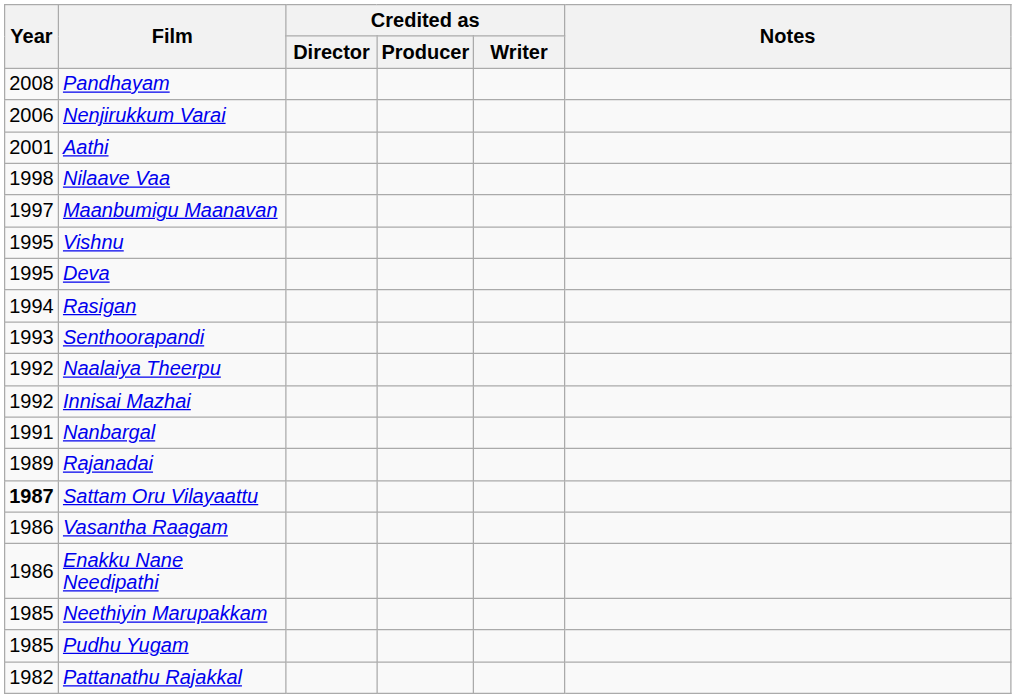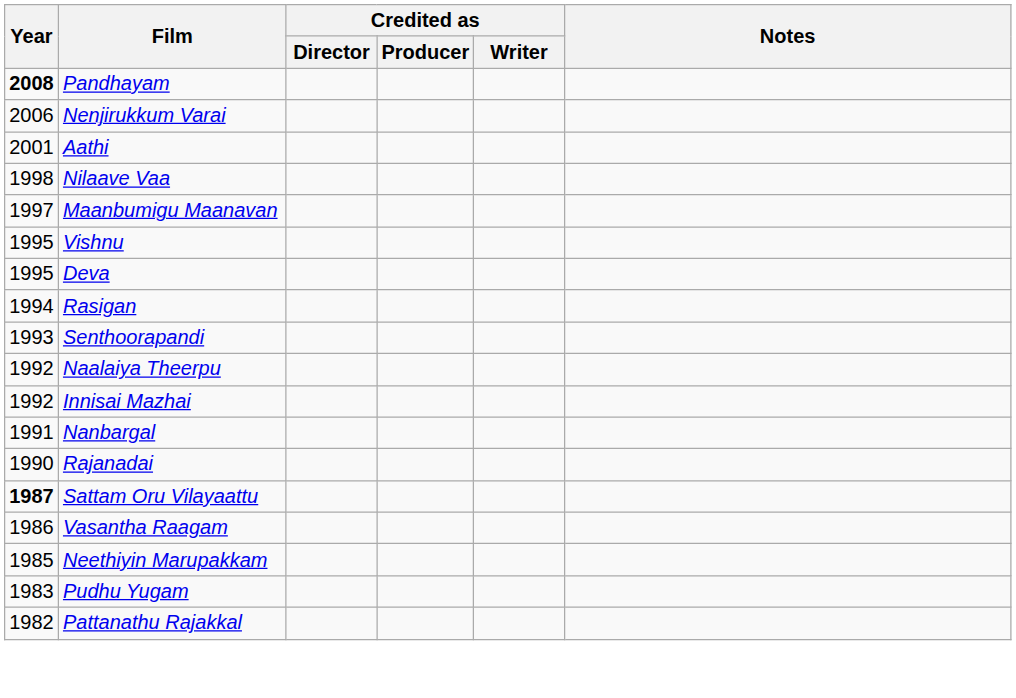 <table class="wikitable plainrowheaders sortable">
 <tr>
 <th rowspan="2" style="width:33px;">Year</th>
 <th rowspan="2" style="width:175px;">Film</th>
 <th colspan="3">Credited as</th>
 <th rowspan="2"  style="text-align:center; width:350px;">Notes</th>
 </tr>
 <tr>
 <th width=65>Director</th>
 <th width=65>Producer</th>
 <th width=65>Writer</th>
 </tr>
 <tr style="text-align:center;">
-<td>2008</td>
+<td><strong>2008</strong></td>
 <td style="text-align:left;"><em><a href='#'>Pandhayam</a></em></td>
 <td></td>
 <td style="text-align:center;"></td>
 <td></td>
 <td></td>
 </tr>
 <tr style="text-align:center;">
 <td>2006</td>
 <td style="text-align:left;"><em><a href='#'>Nenjirukkum Varai</a></em></td>
 <td></td>
 <td></td>
 <td></td>
 <td></td>
 </tr>
 <tr style="text-align:center;">
 <td>2001</td>
 <td style="text-align:left;"><em><a href='#'>Aathi</a></em></td>
 <td></td>
 <td style="text-align:center;"></td>
 <td></td>
 <td></td>
 </tr>
 <tr style="text-align:center;">
 <td>1998</td>
 <td style="text-align:left;"><em><a href='#'>Nilaave Vaa</a></em></td>
 <td></td>
 <td style="text-align:center;"></td>
 <td></td>
 <td></td>
 </tr>
 <tr style="text-align:center;">
 <td>1997</td>
 <td style="text-align:left;"><em><a href='#'>Maanbumigu Maanavan</a></em></td>
 <td></td>
 <td></td>
 <td></td>
 <td></td>
 </tr>
 <tr style="text-align:center;">
 <td>1995</td>
 <td style="text-align:left;"><em><a href='#'>Vishnu</a></em></td>
 <td></td>
 <td></td>
 <td></td>
 <td></td>
 </tr>
 <tr style="text-align:center;">
 <td>1995</td>
 <td style="text-align:left;"><em><a href='#'>Deva</a></em></td>
 <td></td>
 <td></td>
 <td></td>
 <td></td>
 </tr>
 <tr style="text-align:center;">
 <td>1994</td>
 <td style="text-align:left;"><em><a href='#'>Rasigan</a></em></td>
 <td></td>
 <td></td>
 <td></td>
 <td></td>
 </tr>
 <tr style="text-align:center;">
 <td>1993</td>
 <td style="text-align:left;"><em><a href='#'>Senthoorapandi</a></em></td>
 <td></td>
 <td></td>
 <td></td>
 <td></td>
 </tr>
 <tr style="text-align:center;">
 <td>1992</td>
 <td style="text-align:left;"><em><a href='#'>Naalaiya Theerpu</a></em></td>
 <td></td>
 <td style="text-align:center;"></td>
 <td></td>
 <td></td>
 </tr>
 <tr style="text-align:center;">
 <td>1992</td>
 <td style="text-align:left;"><em><a href='#'>Innisai Mazhai</a></em></td>
 <td></td>
 <td></td>
 <td style="text-align:center;"></td>
 <td></td>
 </tr>
 <tr style="text-align:center;">
 <td>1991</td>
 <td style="text-align:left;"><em><a href='#'>Nanbargal</a></em></td>
 <td></td>
 <td></td>
 <td style="text-align:center;"></td>
 <td></td>
 </tr>
 <tr style="text-align:center;">
-<td>1989</td>
+<td>1990</td>
 <td style="text-align:left;"><em><a href='#'>Rajanadai</a></em></td>
 <td></td>
 <td style="text-align:center;"></td>
 <td></td>
 <td></td>
 </tr>
 <tr style="text-align:center;">
 <td><strong>1987</strong></td>
 <td style="text-align:left;"><em><a href='#'>Sattam Oru Vilayaattu</a></em></td>
 <td></td>
 <td style="text-align:center;"></td>
 <td></td>
 <td></td>
 </tr>
 <tr style="text-align:center;">
 <td>1986</td>
 <td style="text-align:left;"><em><a href='#'>Vasantha Raagam</a></em></td>
 <td></td>
 <td style="text-align:center;"></td>
 <td></td>
 <td></td>
 </tr>
 <tr style="text-align:center;">
-<td>1986</td>
-<td style="text-align:left;"><em><a href='#'>Enakku Nane Needipathi</a></em></td>
-<td></td>
-<td></td>
-<td></td>
-<td></td>
-</tr>
-<tr style="text-align:center;">
 <td>1985</td>
 <td style="text-align:left;"><em><a href='#'>Neethiyin Marupakkam</a></em></td>
 <td></td>
 <td style="text-align:center;"></td>
 <td></td>
 <td></td>
 </tr>
 <tr style="text-align:center;">
-<td>1985</td>
+<td>1983</td>
 <td style="text-align:left;"><em><a href='#'>Pudhu Yugam</a></em></td>
 <td></td>
 <td style="text-align:center;"></td>
 <td></td>
 <td></td>
 </tr>
 <tr style="text-align:center;">
 <td>1982</td>
 <td style="text-align:left;"><em><a href='#'>Pattanathu Rajakkal</a></em></td>
 <td></td>
 <td></td>
 <td></td>
 <td></td>
 </tr>
 </table>
